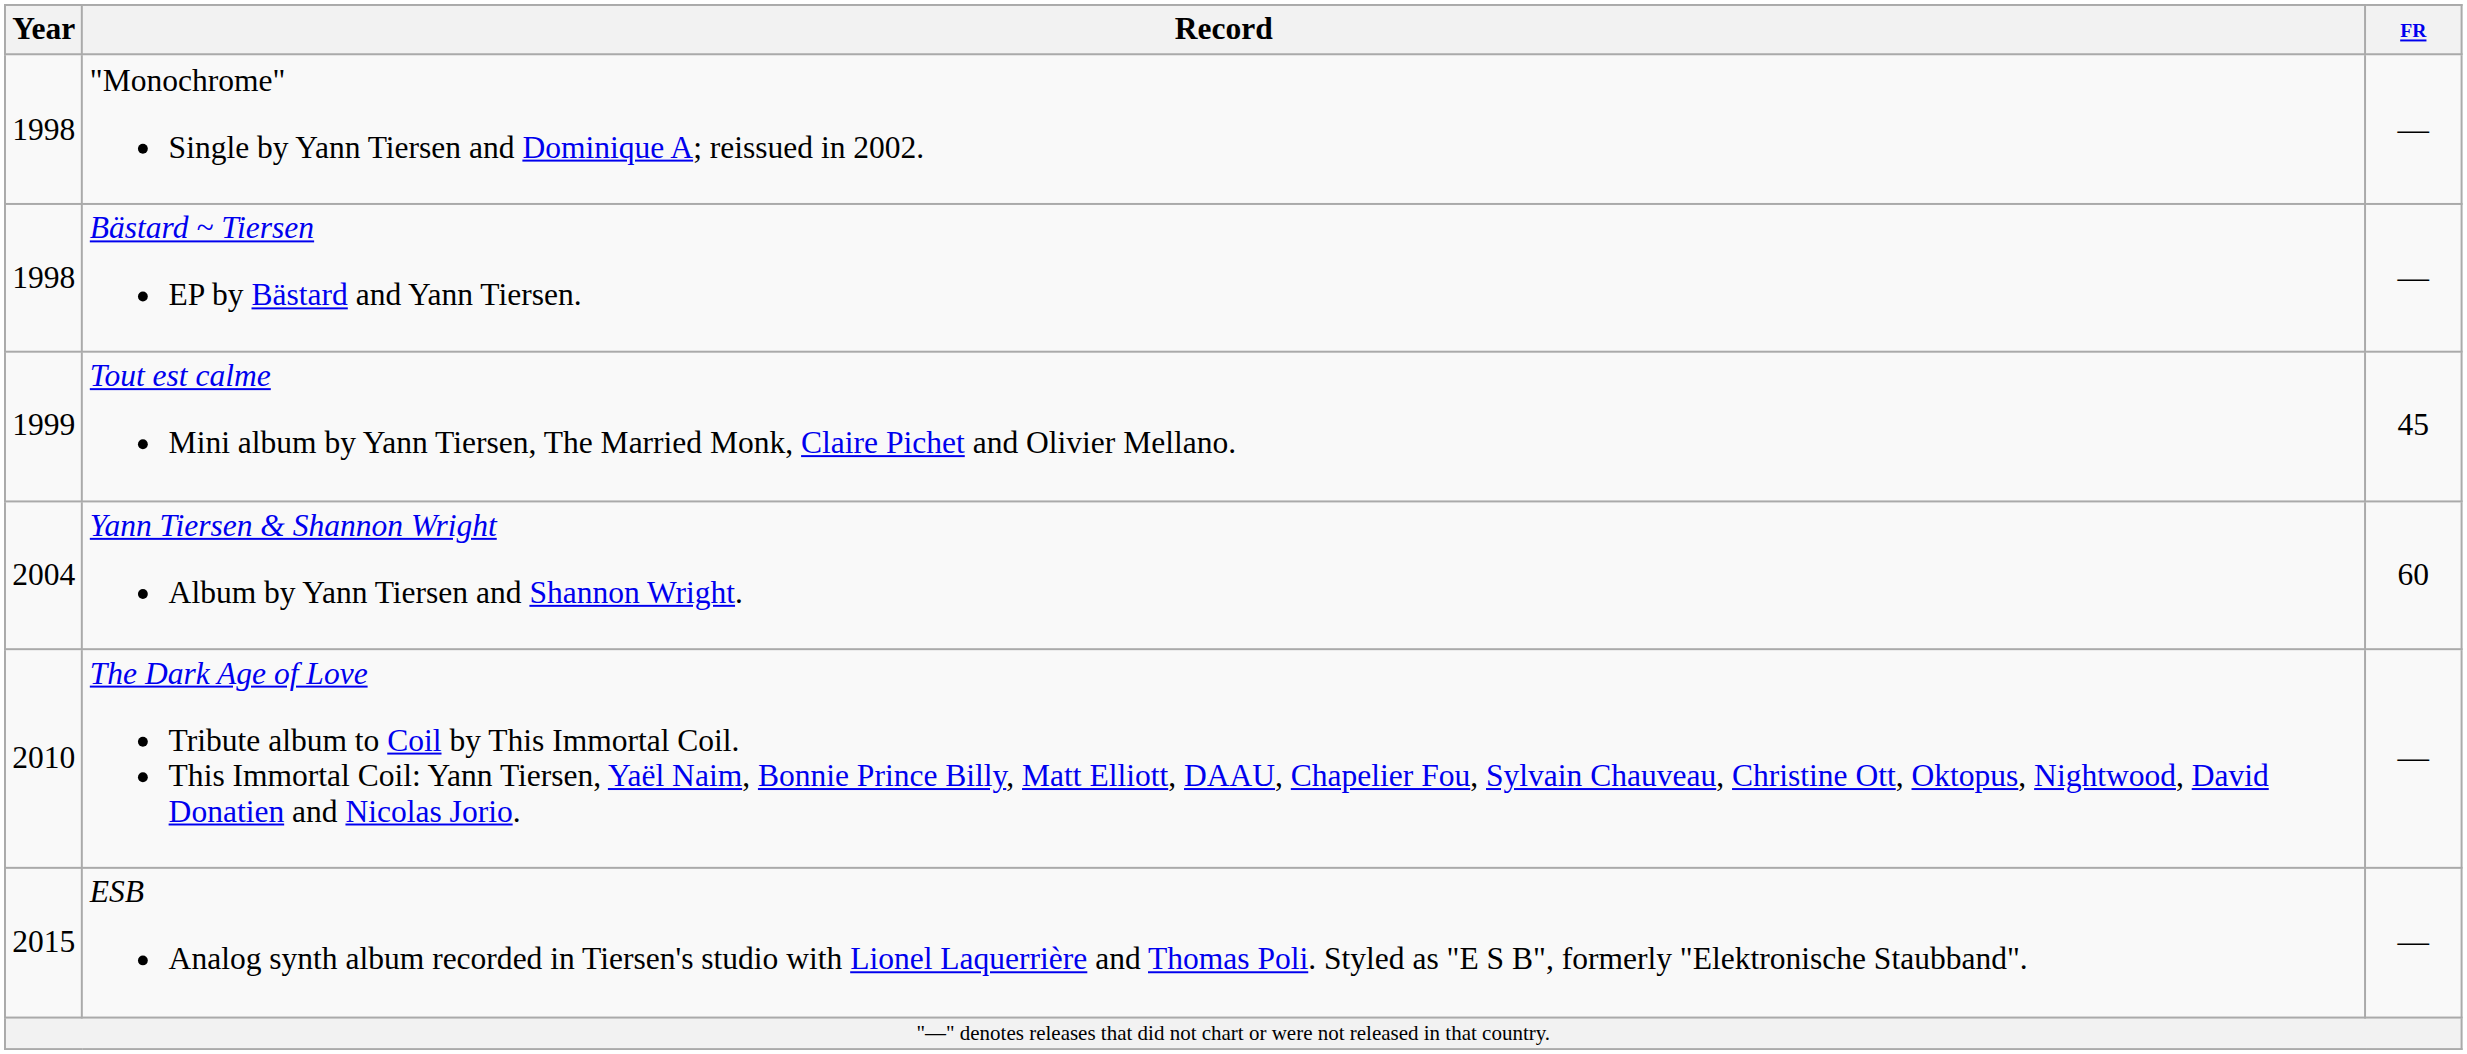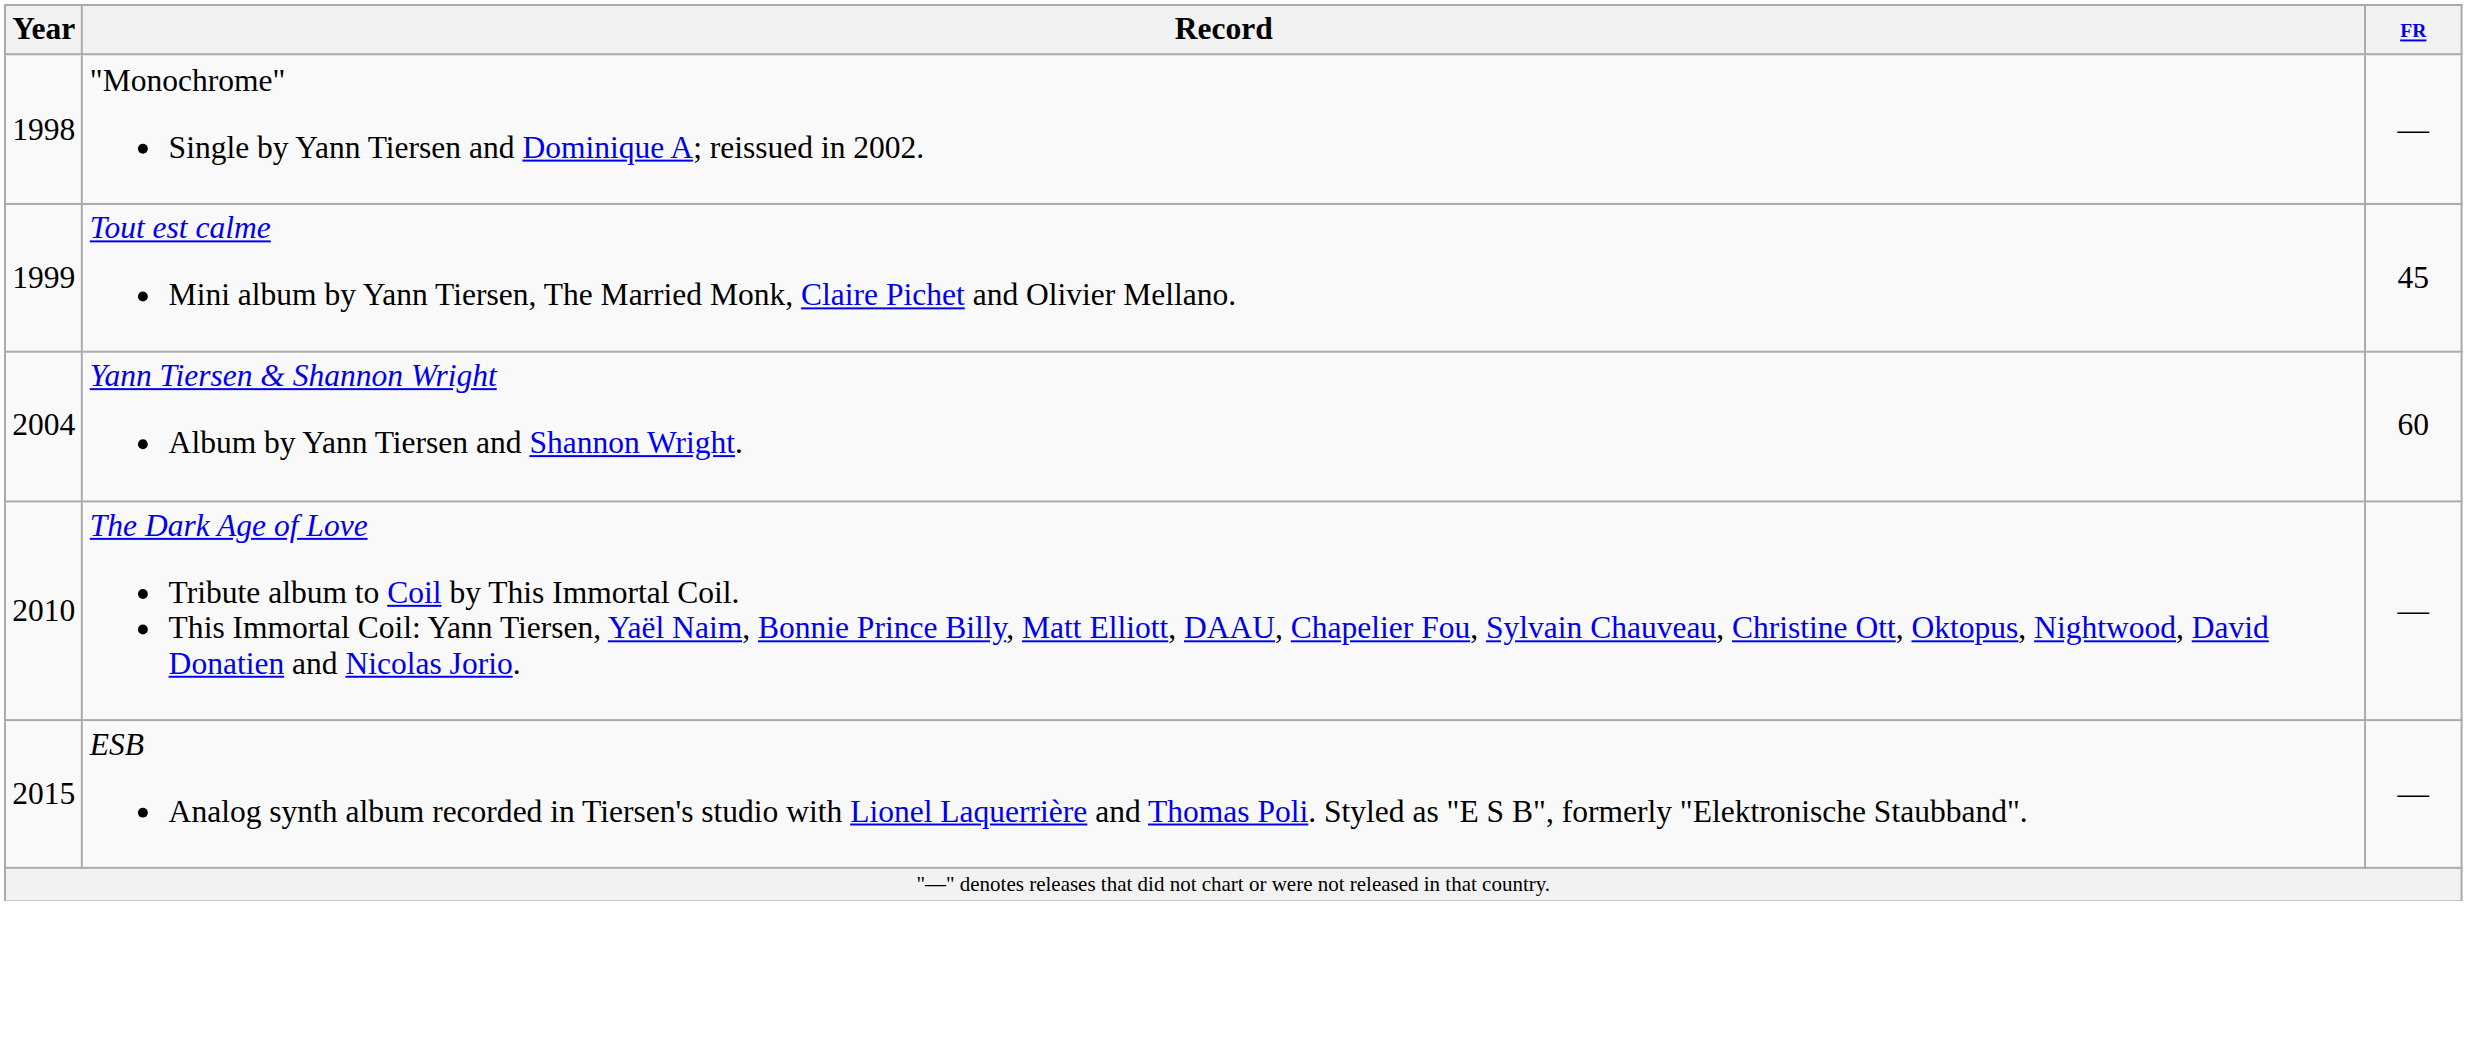 <table class="wikitable">
 <tr>
 <th>Year</th>
 <th>Record</th>
 <th style="width:44px; font-size:x-small;"><a href='#'>FR</a><br></th>
 </tr>
 <tr>
 <td>1998</td>
 <td>"Monochrome"<br><ul><li>Single by Yann Tiersen and <a href='#'>Dominique A</a>; reissued in 2002.</li></ul></td>
-<td style="text-align:center;">—</td>
-</tr>
-<tr>
-<td>1998</td>
-<td><em><a href='#'>Bästard ~ Tiersen</a></em><br><ul><li>EP by <a href='#'>Bästard</a> and Yann Tiersen.</li></ul></td>
 <td style="text-align:center;">—</td>
 </tr>
 <tr>
 <td>1999</td>
 <td><em><a href='#'>Tout est calme</a></em><br><ul><li>Mini album by Yann Tiersen, The Married Monk, <a href='#'>Claire Pichet</a> and Olivier Mellano.</li></ul></td>
 <td style="text-align:center;">45</td>
 </tr>
 <tr>
 <td>2004</td>
 <td><em><a href='#'>Yann Tiersen & Shannon Wright</a></em><br><ul><li>Album by Yann Tiersen and <a href='#'>Shannon Wright</a>.</li></ul></td>
 <td style="text-align:center;">60</td>
 </tr>
 <tr>
 <td>2010</td>
 <td><em><a href='#'>The Dark Age of Love</a></em><br><ul><li>Tribute album to <a href='#'>Coil</a> by This Immortal Coil.</li><li>This Immortal Coil: Yann Tiersen, <a href='#'>Yaël Naim</a>, <a href='#'>Bonnie Prince Billy</a>, <a href='#'>Matt Elliott</a>, <a href='#'>DAAU</a>, <a href='#'>Chapelier Fou</a>, <a href='#'>Sylvain Chauveau</a>, <a href='#'>Christine Ott</a>, <a href='#'>Oktopus</a>, <a href='#'>Nightwood</a>, <a href='#'>David Donatien</a> and <a href='#'>Nicolas Jorio</a>.</li></ul></td>
 <td style="text-align:center;">—</td>
 </tr>
 <tr>
 <td>2015</td>
 <td><em>ESB</em><br><ul><li>Analog synth album recorded in Tiersen's studio with <a href='#'>Lionel Laquerrière</a> and <a href='#'>Thomas Poli</a>. Styled as "E S B", formerly "Elektronische Staubband".</li></ul></td>
 <td style="text-align:center;">—</td>
 </tr>
 <tr>
 <th colspan="3" style="font-size:8pt; font-weight:normal; text-align:center;">"—" denotes releases that did not chart or were not released in that country.</th>
 </tr>
 </table>
